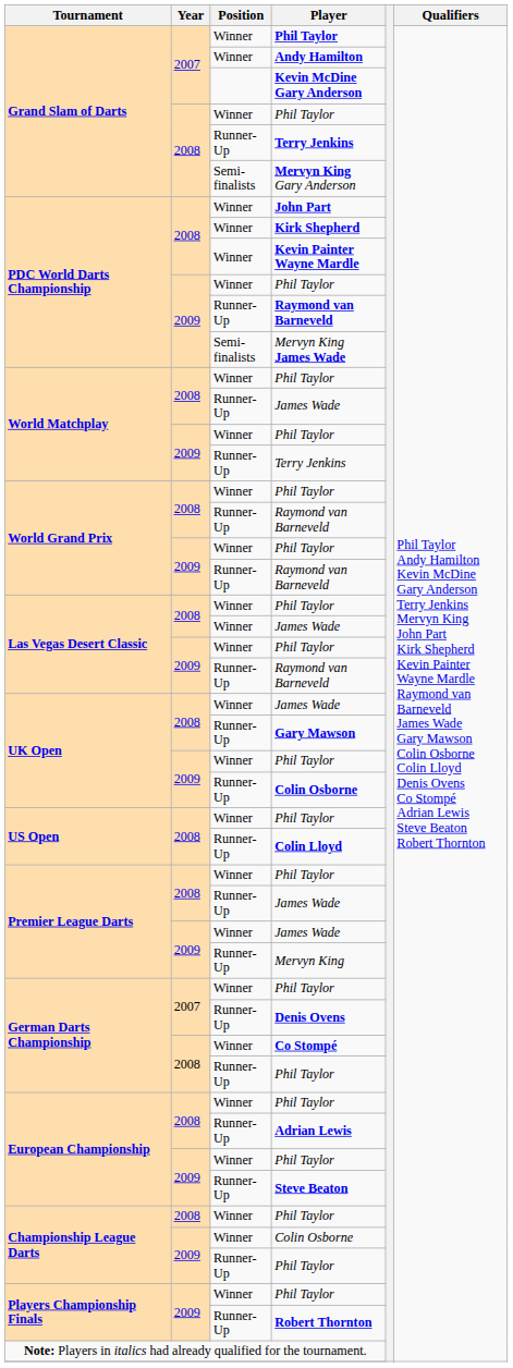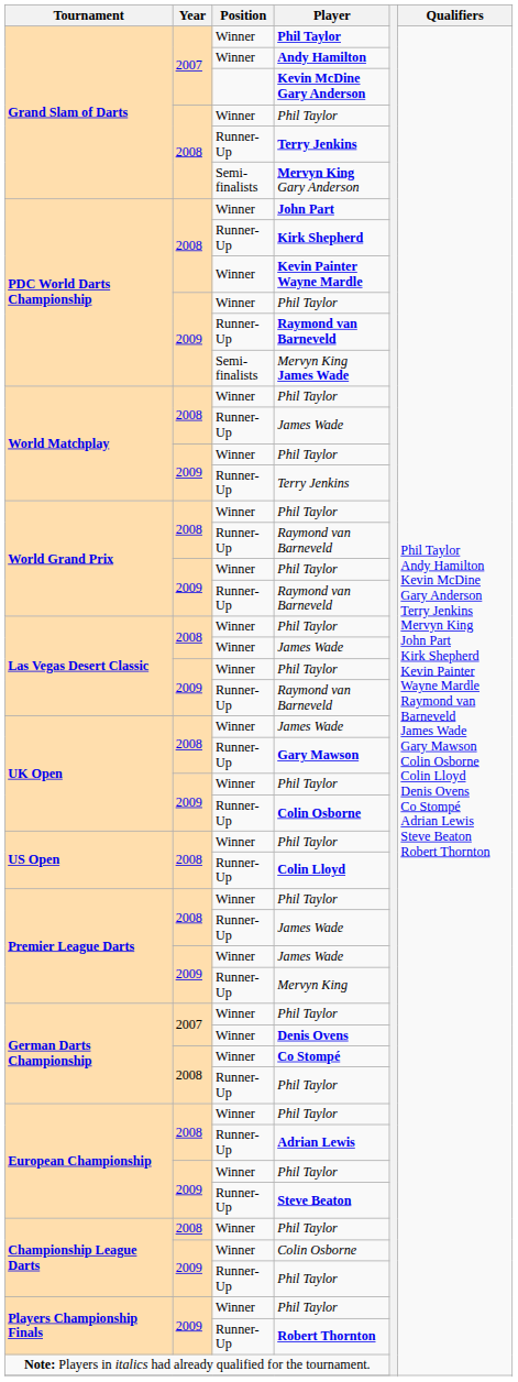 <table class="wikitable">
 <tr>
 <th width=300>Tournament</th>
 <th width=50>Year</th>
 <th width=80>Position</th>
 <th width=200>Player</th>
 <th rowspan=53 width=5></th>
 <th width=200>Qualifiers</th>
 </tr>
 <tr>
 <td rowspan="6" style="background:#ffdead;"><strong><a href='#'>Grand Slam of Darts</a></strong></td>
 <td rowspan="3" style="background:#ffdead;"><a href='#'>2007</a></td>
 <td>Winner</td>
 <td> <strong><a href='#'>Phil Taylor</a></strong></td>
 <td rowspan=52> <a href='#'>Phil Taylor</a><br> <a href='#'>Andy Hamilton</a><br> <a href='#'>Kevin McDine</a><br> <a href='#'>Gary Anderson</a><br> <a href='#'>Terry Jenkins</a><br> <a href='#'>Mervyn King</a><br> <a href='#'>John Part</a><br> <a href='#'>Kirk Shepherd</a><br> <a href='#'>Kevin Painter</a><br> <a href='#'>Wayne Mardle</a><br> <a href='#'>Raymond van Barneveld</a><br> <a href='#'>James Wade</a><br> <a href='#'>Gary Mawson</a><br> <a href='#'>Colin Osborne</a><br> <a href='#'>Colin Lloyd</a><br> <a href='#'>Denis Ovens</a> <br> <a href='#'>Co Stompé</a><br> <a href='#'>Adrian Lewis</a><br> <a href='#'>Steve Beaton</a><br> <a href='#'>Robert Thornton</a></td>
 </tr>
 <tr>
 <td>Winner</td>
 <td> <strong><a href='#'>Andy Hamilton</a></strong></td>
 </tr>
 <tr>
 <td></td>
 <td> <strong><a href='#'>Kevin McDine</a></strong><br> <strong><a href='#'>Gary Anderson</a></strong></td>
 </tr>
 <tr>
 <td rowspan="3" style="background:#ffdead;"><a href='#'>2008</a></td>
 <td>Winner</td>
 <td> <em>Phil Taylor</em></td>
 </tr>
 <tr>
 <td>Runner-Up</td>
 <td> <strong><a href='#'>Terry Jenkins</a></strong></td>
 </tr>
 <tr>
 <td>Semi-finalists</td>
 <td> <strong><a href='#'>Mervyn King</a></strong><br> <em>Gary Anderson</em></td>
 </tr>
 <tr>
 <td rowspan="6" style="background:#ffdead;"><strong><a href='#'>PDC World Darts Championship</a></strong></td>
 <td rowspan="3" style="background:#ffdead;"><a href='#'>2008</a></td>
 <td>Winner</td>
 <td> <strong><a href='#'>John Part</a></strong></td>
 </tr>
 <tr>
-<td>Winner</td>
+<td>Runner-Up</td>
 <td> <strong><a href='#'>Kirk Shepherd</a></strong></td>
 </tr>
 <tr>
 <td>Winner</td>
 <td> <strong><a href='#'>Kevin Painter</a></strong><br> <strong><a href='#'>Wayne Mardle</a></strong></td>
 </tr>
 <tr>
 <td rowspan="3" style="background:#ffdead;"><a href='#'>2009</a></td>
 <td>Winner</td>
 <td> <em>Phil Taylor</em></td>
 </tr>
 <tr>
 <td>Runner-Up</td>
 <td> <strong><a href='#'>Raymond van Barneveld</a></strong></td>
 </tr>
 <tr>
 <td>Semi-finalists</td>
 <td> <em>Mervyn King</em><br> <strong><a href='#'>James Wade</a></strong></td>
 </tr>
 <tr>
 <td rowspan="4" style="background:#ffdead;"><strong><a href='#'>World Matchplay</a></strong></td>
 <td rowspan="2" style="background:#ffdead;"><a href='#'>2008</a></td>
 <td>Winner</td>
 <td> <em>Phil Taylor</em></td>
 </tr>
 <tr>
 <td>Runner-Up</td>
 <td> <em>James Wade</em></td>
 </tr>
 <tr>
 <td rowspan="2" style="background:#ffdead;"><a href='#'>2009</a></td>
 <td>Winner</td>
 <td> <em>Phil Taylor</em></td>
 </tr>
 <tr>
 <td>Runner-Up</td>
 <td> <em>Terry Jenkins</em></td>
 </tr>
 <tr>
 <td rowspan="4" style="background:#ffdead;"><strong><a href='#'>World Grand Prix</a></strong></td>
 <td rowspan="2" style="background:#ffdead;"><a href='#'>2008</a></td>
 <td>Winner</td>
 <td> <em>Phil Taylor</em></td>
 </tr>
 <tr>
 <td>Runner-Up</td>
 <td> <em>Raymond van Barneveld</em></td>
 </tr>
 <tr>
 <td rowspan="2" style="background:#ffdead;"><a href='#'>2009</a></td>
 <td>Winner</td>
 <td> <em>Phil Taylor</em></td>
 </tr>
 <tr>
 <td>Runner-Up</td>
 <td> <em>Raymond van Barneveld</em></td>
 </tr>
 <tr>
 <td rowspan="4" style="background:#ffdead;"><strong><a href='#'>Las Vegas Desert Classic</a></strong></td>
 <td rowspan="2" style="background:#ffdead;"><a href='#'>2008</a></td>
 <td>Winner</td>
 <td> <em>Phil Taylor</em></td>
 </tr>
 <tr>
 <td>Winner</td>
 <td> <em>James Wade</em></td>
 </tr>
 <tr>
 <td rowspan="2" style="background:#ffdead;"><a href='#'>2009</a></td>
 <td>Winner</td>
 <td> <em>Phil Taylor</em></td>
 </tr>
 <tr>
 <td>Runner-Up</td>
 <td> <em>Raymond van Barneveld</em></td>
 </tr>
 <tr>
 <td rowspan="4" style="background:#ffdead;"><strong><a href='#'>UK Open</a></strong></td>
 <td rowspan="2" style="background:#ffdead;"><a href='#'>2008</a></td>
 <td>Winner</td>
 <td> <em>James Wade</em></td>
 </tr>
 <tr>
 <td>Runner-Up</td>
 <td> <strong><a href='#'>Gary Mawson</a></strong></td>
 </tr>
 <tr>
 <td rowspan="2" style="background:#ffdead;"><a href='#'>2009</a></td>
 <td>Winner</td>
 <td> <em>Phil Taylor</em></td>
 </tr>
 <tr>
 <td>Runner-Up</td>
 <td> <strong><a href='#'>Colin Osborne</a></strong></td>
 </tr>
 <tr>
 <td rowspan="2" style="background:#ffdead;"><strong><a href='#'>US Open</a></strong></td>
 <td rowspan="2" style="background:#ffdead;"><a href='#'>2008</a></td>
 <td>Winner</td>
 <td> <em>Phil Taylor</em></td>
 </tr>
 <tr>
 <td>Runner-Up</td>
 <td> <strong><a href='#'>Colin Lloyd</a></strong></td>
 </tr>
 <tr>
 <td rowspan="4" style="background:#ffdead;"><strong><a href='#'>Premier League Darts</a></strong></td>
 <td rowspan="2" style="background:#ffdead;"><a href='#'>2008</a></td>
 <td>Winner</td>
 <td> <em>Phil Taylor</em></td>
 </tr>
 <tr>
 <td>Runner-Up</td>
 <td> <em>James Wade</em></td>
 </tr>
 <tr>
 <td rowspan="2" style="background:#ffdead;"><a href='#'>2009</a></td>
 <td>Winner</td>
 <td> <em>James Wade</em></td>
 </tr>
 <tr>
 <td>Runner-Up</td>
 <td> <em>Mervyn King</em></td>
 </tr>
 <tr>
 <td rowspan="4" style="background:#ffdead;"><strong><a href='#'>German Darts Championship</a></strong></td>
 <td rowspan="2" style="background:#ffdead;">2007</td>
 <td>Winner</td>
 <td> <em>Phil Taylor</em></td>
 </tr>
 <tr>
-<td>Runner-Up</td>
+<td>Winner</td>
 <td> <strong><a href='#'>Denis Ovens</a></strong></td>
 </tr>
 <tr>
 <td rowspan="2" style="background:#ffdead;">2008</td>
 <td>Winner</td>
 <td> <strong><a href='#'>Co Stompé</a></strong></td>
 </tr>
 <tr>
 <td>Runner-Up</td>
 <td> <em>Phil Taylor</em></td>
 </tr>
 <tr>
 <td rowspan="4" style="background:#ffdead;"><strong><a href='#'>European Championship</a></strong></td>
 <td rowspan="2" style="background:#ffdead;"><a href='#'>2008</a></td>
 <td>Winner</td>
 <td> <em>Phil Taylor</em></td>
 </tr>
 <tr>
 <td>Runner-Up</td>
 <td> <strong><a href='#'>Adrian Lewis</a></strong></td>
 </tr>
 <tr>
 <td rowspan="2" style="background:#ffdead;"><a href='#'>2009</a></td>
 <td>Winner</td>
 <td> <em>Phil Taylor</em></td>
 </tr>
 <tr>
 <td>Runner-Up</td>
 <td> <strong><a href='#'>Steve Beaton</a></strong></td>
 </tr>
 <tr>
 <td rowspan="3" style="background:#ffdead;"><strong><a href='#'>Championship League Darts</a></strong></td>
 <td rowspan="1" style="background:#ffdead;"><a href='#'>2008</a></td>
 <td>Winner</td>
 <td> <em>Phil Taylor</em></td>
 </tr>
 <tr>
 <td rowspan="2" style="background:#ffdead;"><a href='#'>2009</a></td>
 <td>Winner</td>
 <td> <em>Colin Osborne</em></td>
 </tr>
 <tr>
 <td>Runner-Up</td>
 <td> <em>Phil Taylor</em></td>
 </tr>
 <tr>
 <td rowspan="2" style="background:#ffdead;"><strong><a href='#'>Players Championship Finals</a></strong></td>
 <td rowspan="2" style="background:#ffdead;"><a href='#'>2009</a></td>
 <td>Winner</td>
 <td> <em>Phil Taylor</em></td>
 </tr>
 <tr>
 <td>Runner-Up</td>
 <td> <strong><a href='#'>Robert Thornton</a></strong></td>
 </tr>
 <tr>
 <td colspan=4 align=center><strong>Note:</strong> Players in <em>italics</em> had already qualified for the tournament.</td>
 </tr>
 <tr>
 </tr>
 </table>
